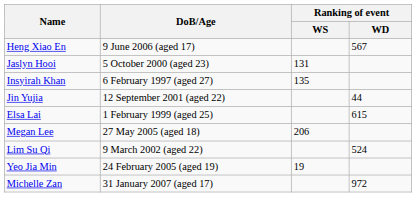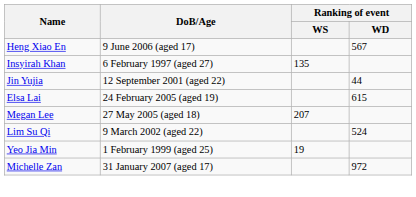 <table class="wikitable" style="width:600px; font-size:95%;">
 <tr>
 <th rowspan="2" align="left">Name</th>
 <th rowspan="2" align="left">DoB/Age</th>
 <th colspan="2" align="center">Ranking of event</th>
 </tr>
 <tr>
 <th align="center">WS</th>
 <th align="center">WD</th>
 </tr>
 <tr>
 <td align="left"><a href='#'>Heng Xiao En</a></td>
 <td align="left">9 June 2006 (aged 17)</td>
 <td></td>
 <td>567</td>
 </tr>
 <tr>
-<td align="left"><a href='#'>Jaslyn Hooi</a></td>
-<td align="left">5 October 2000 (aged 23)</td>
-<td>131</td>
-<td></td>
-</tr>
-<tr>
 <td align="left"><a href='#'>Insyirah Khan</a></td>
 <td align="left">6 February 1997 (aged 27)</td>
 <td>135</td>
 <td></td>
 </tr>
 <tr>
 <td align="left"><a href='#'>Jin Yujia</a></td>
 <td align="left">12 September 2001 (aged 22)</td>
 <td></td>
 <td>44</td>
 </tr>
 <tr>
 <td><a href='#'>Elsa Lai</a></td>
-<td align="left">1 February 1999 (aged 25)</td>
+<td>24 February 2005 (aged 19)</td>
 <td></td>
 <td>615</td>
 </tr>
 <tr>
 <td align="left"><a href='#'>Megan Lee</a></td>
 <td align="left">27 May 2005 (aged 18)</td>
-<td>206</td>
+<td>207</td>
 <td></td>
 </tr>
 <tr>
 <td align="left"><a href='#'>Lim Su Qi</a></td>
 <td align="left">9 March 2002 (aged 22)</td>
 <td></td>
 <td>524</td>
 </tr>
 <tr>
 <td align="left"><a href='#'>Yeo Jia Min</a></td>
-<td>24 February 2005 (aged 19)</td>
+<td align="left">1 February 1999 (aged 25)</td>
 <td>19</td>
 <td></td>
 </tr>
 <tr>
 <td align="left"><a href='#'>Michelle Zan</a></td>
 <td align="left">31 January 2007 (aged 17)</td>
 <td></td>
 <td>972</td>
 </tr>
 </table>
